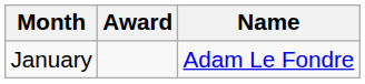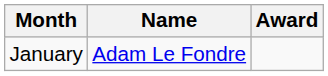 <table class="wikitable"  class= style="text-align:center; border:1px #aaa solid; font-size:95%">
 <tr>
 <th>Month</th>
+<th>Name</th>
 <th>Award</th>
-<th>Name</th>
 </tr>
 <tr>
 <td>January</td>
+<td><a href='#'>Adam Le Fondre</a></td>
 <td></td>
-<td><a href='#'>Adam Le Fondre</a></td>
 </tr>
 </table>
